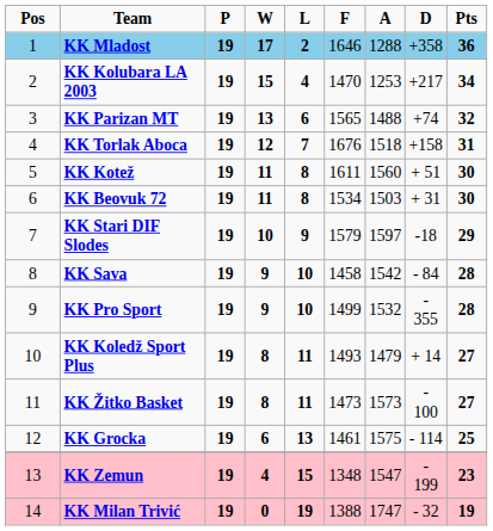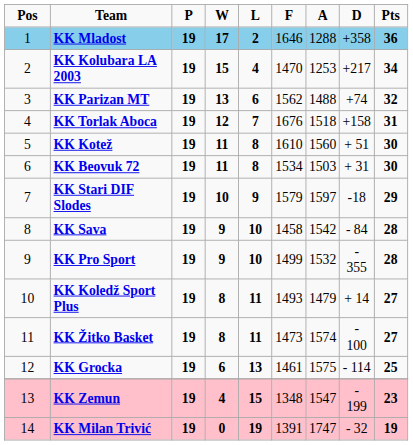 <table class="wikitable sortable" style="text-align: center; font-size:95%">
 <tr>
 <td width="44"><strong>Pos</strong></td>
 <td width="128"><strong>Team</strong></td>
 <td width="30"><strong>P</strong></td>
 <td width="30"><strong>W</strong></td>
 <td width="30"><strong>L</strong></td>
 <td width="30"><strong>F</strong></td>
 <td width="30"><strong>A</strong></td>
 <td width="30"><strong>D</strong></td>
 <td width="30"><strong>Pts</strong></td>
 </tr>
 <tr bgcolor="87ceeb">
 <td>1</td>
 <td align="left"><strong><a href='#'>KK Mladost</a></strong></td>
 <td><strong>19</strong></td>
 <td><strong>17</strong></td>
 <td><strong>2</strong></td>
 <td>1646</td>
 <td>1288</td>
 <td>+358</td>
 <td><strong>36</strong></td>
 </tr>
 <tr>
 <td>2</td>
 <td align="left"><strong><a href='#'>KK Kolubara LA 2003</a></strong></td>
 <td><strong>19</strong></td>
 <td><strong>15</strong></td>
 <td><strong>4</strong></td>
 <td>1470</td>
 <td>1253</td>
 <td>+217</td>
 <td><strong>34</strong></td>
 </tr>
 <tr>
 <td>3</td>
 <td align="left"><strong><a href='#'>KK Parizan MT</a></strong></td>
 <td><strong>19</strong></td>
 <td><strong>13</strong></td>
 <td><strong>6</strong></td>
-<td>1565</td>
+<td>1562</td>
 <td>1488</td>
 <td>+74</td>
 <td><strong>32</strong></td>
 </tr>
 <tr>
 <td>4</td>
 <td align="left"><strong><a href='#'>KK Torlak Aboca</a></strong></td>
 <td><strong>19</strong></td>
 <td><strong>12</strong></td>
 <td><strong>7</strong></td>
 <td>1676</td>
 <td>1518</td>
 <td>+158</td>
 <td><strong>31</strong></td>
 </tr>
 <tr>
 <td>5</td>
 <td align="left"><strong><a href='#'>KK Kotež</a></strong></td>
 <td><strong>19</strong></td>
 <td><strong>11</strong></td>
 <td><strong>8</strong></td>
-<td>1611</td>
+<td>1610</td>
 <td>1560</td>
 <td>+ 51</td>
 <td><strong>30</strong></td>
 </tr>
 <tr>
 <td>6</td>
 <td align="left"><strong><a href='#'>KK Beovuk 72</a></strong></td>
 <td><strong>19</strong></td>
 <td><strong>11</strong></td>
 <td><strong>8</strong></td>
 <td>1534</td>
 <td>1503</td>
 <td>+ 31</td>
 <td><strong>30</strong></td>
 </tr>
 <tr>
 <td>7</td>
 <td align="left"><strong><a href='#'>KK Stari DIF Slodes</a></strong></td>
 <td><strong>19</strong></td>
 <td><strong>10</strong></td>
 <td><strong>9</strong></td>
 <td>1579</td>
 <td>1597</td>
 <td>-18</td>
 <td><strong>29</strong></td>
 </tr>
 <tr>
 <td>8</td>
 <td align="left"><strong><a href='#'>KK Sava</a></strong></td>
 <td><strong>19</strong></td>
 <td><strong>9</strong></td>
 <td><strong>10</strong></td>
 <td>1458</td>
 <td>1542</td>
 <td>- 84</td>
 <td><strong>28</strong></td>
 </tr>
 <tr>
 <td>9</td>
 <td align="left"><strong><a href='#'>KK Pro Sport</a></strong></td>
 <td><strong>19</strong></td>
 <td><strong>9</strong></td>
 <td><strong>10</strong></td>
 <td>1499</td>
 <td>1532</td>
 <td>- 355</td>
 <td><strong>28</strong></td>
 </tr>
 <tr>
 <td>10</td>
 <td align="left"><strong><a href='#'>KK Koledž Sport Plus</a></strong></td>
 <td><strong>19</strong></td>
 <td><strong>8</strong></td>
 <td><strong>11</strong></td>
 <td>1493</td>
 <td>1479</td>
 <td>+ 14</td>
 <td><strong>27</strong></td>
 </tr>
 <tr>
 <td>11</td>
 <td align="left"><strong><a href='#'>KK Žitko Basket</a></strong></td>
 <td><strong>19</strong></td>
 <td><strong>8</strong></td>
 <td><strong>11</strong></td>
 <td>1473</td>
-<td>1573</td>
+<td>1574</td>
 <td>- 100</td>
 <td><strong>27</strong></td>
 </tr>
 <tr>
 <td>12</td>
 <td align="left"><strong><a href='#'>KK Grocka</a></strong></td>
 <td><strong>19</strong></td>
 <td><strong>6</strong></td>
 <td><strong>13</strong></td>
 <td>1461</td>
 <td>1575</td>
 <td>- 114</td>
 <td><strong>25</strong></td>
 </tr>
 <tr>
 </tr>
 <tr bgcolor="ffc0cb">
 <td>13</td>
 <td align="left"><strong><a href='#'>KK Zemun</a></strong></td>
 <td><strong>19</strong></td>
 <td><strong>4</strong></td>
 <td><strong>15</strong></td>
 <td>1348</td>
 <td>1547</td>
 <td>- 199</td>
 <td><strong>23</strong></td>
 </tr>
 <tr bgcolor="ffc0cb">
 <td>14</td>
 <td align="left"><strong><a href='#'>KK Milan Trivić</a></strong></td>
 <td><strong>19</strong></td>
 <td><strong>0</strong></td>
 <td><strong>19</strong></td>
-<td>1388</td>
+<td>1391</td>
 <td>1747</td>
 <td>- 32</td>
 <td><strong>19</strong></td>
 </tr>
 </table>
